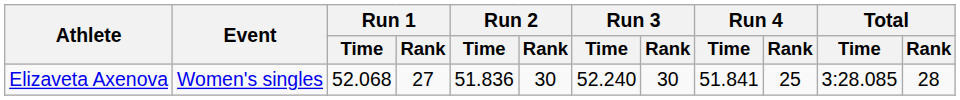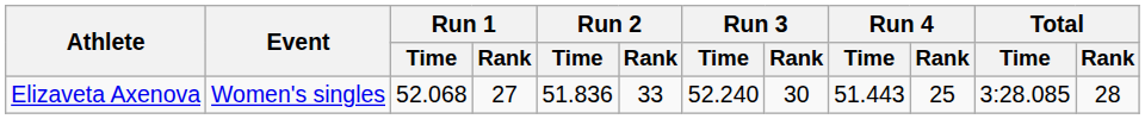 <table class="wikitable" style="font-size:90%">
 <tr>
 <th rowspan="2">Athlete</th>
 <th rowspan="2">Event</th>
 <th colspan=2>Run 1</th>
 <th colspan=2>Run 2</th>
 <th colspan=2>Run 3</th>
 <th colspan=2>Run 4</th>
 <th colspan=2>Total</th>
 </tr>
 <tr style="font-size:95%">
 <th>Time</th>
 <th>Rank</th>
 <th>Time</th>
 <th>Rank</th>
 <th>Time</th>
 <th>Rank</th>
 <th>Time</th>
 <th>Rank</th>
 <th>Time</th>
 <th>Rank</th>
 </tr>
 <tr align=center>
 <td align=left><a href='#'>Elizaveta Axenova</a></td>
 <td align=left><a href='#'>Women's singles</a></td>
 <td>52.068</td>
 <td>27</td>
 <td>51.836</td>
-<td>30</td>
+<td>33</td>
 <td>52.240</td>
 <td>30</td>
-<td>51.841</td>
+<td>51.443</td>
 <td>25</td>
 <td>3:28.085</td>
 <td>28</td>
 </tr>
 </table>
